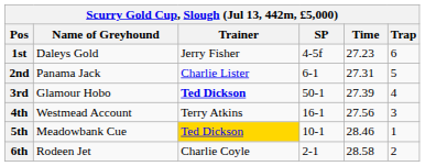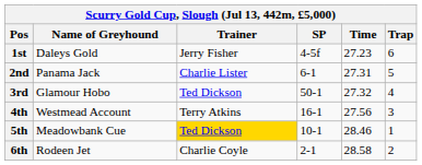 <table class="wikitable">
 <tr>
 <th colspan="6"><a href='#'>Scurry Gold Cup</a>, <a href='#'>Slough</a> (Jul 13, 442m, £5,000)</th>
 </tr>
 <tr>
 <th width=30>Pos</th>
 <th width=180>Name of Greyhound</th>
 <th width=150>Trainer</th>
 <th width=50>SP</th>
 <th width=50>Time</th>
 <th width=30>Trap</th>
 </tr>
 <tr>
 <th>1st</th>
 <td>Daleys Gold</td>
 <td>Jerry Fisher</td>
 <td>4-5f</td>
 <td>27.23</td>
 <td>6</td>
 </tr>
 <tr>
 <th>2nd</th>
 <td>Panama Jack</td>
 <td><a href='#'>Charlie Lister</a></td>
 <td>6-1</td>
 <td>27.31</td>
 <td>5</td>
 </tr>
 <tr>
 <th>3rd</th>
 <td>Glamour Hobo</td>
-<td><strong><a href='#'>Ted Dickson</a></strong></td>
+<td><a href='#'>Ted Dickson</a></td>
 <td>50-1</td>
-<td>27.39</td>
+<td>27.32</td>
 <td>4</td>
 </tr>
 <tr>
 <th>4th</th>
 <td>Westmead Account</td>
 <td>Terry Atkins</td>
 <td>16-1</td>
 <td>27.56</td>
 <td>3</td>
 </tr>
 <tr>
 <th>5th</th>
 <td>Meadowbank Cue</td>
 <td style="background: gold;"><a href='#'>Ted Dickson</a></td>
 <td>10-1</td>
 <td>28.46</td>
 <td>1</td>
 </tr>
 <tr>
 <th>6th</th>
 <td>Rodeen Jet</td>
 <td>Charlie Coyle</td>
 <td>2-1</td>
 <td>28.58</td>
 <td>2</td>
 </tr>
 </table>
